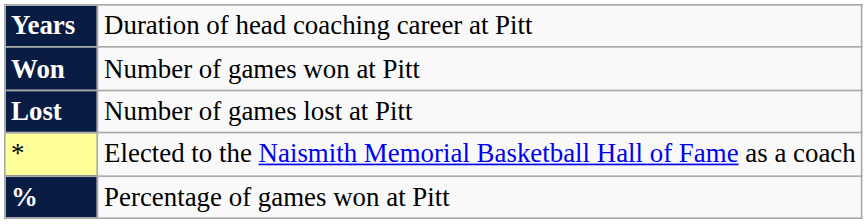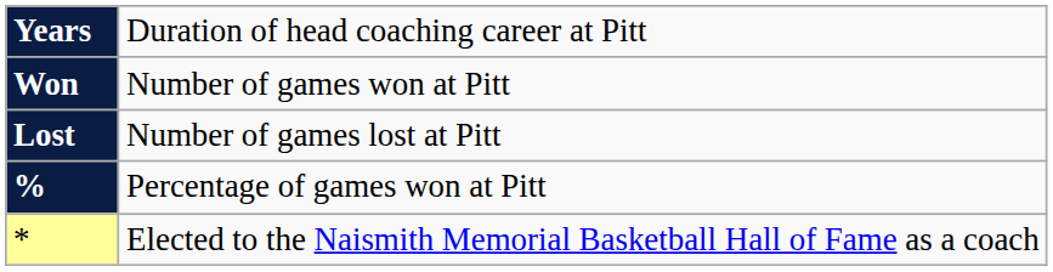 <table class="wikitable">
 <tr>
 <td style="background:#091C44; color:#FFFFFF;"><strong>Years</strong></td>
 <td>Duration of head coaching career at Pitt</td>
 </tr>
 <tr>
 <td style="background:#091C44; color:#FFFFFF;"><strong>Won</strong></td>
 <td>Number of games won at Pitt</td>
 </tr>
 <tr>
 <td style="background:#091C44; color:#FFFFFF;"><strong>Lost</strong></td>
 <td>Number of games lost at Pitt</td>
 </tr>
 <tr>
+<td style="background:#091C44; color:#FFFFFF;"><strong>%</strong></td>
+<td>Percentage of games won at Pitt</td>
+</tr>
+<tr>
 <td style="background-color:#FFFF99; border:1px solid #aaaaaa; width:3em">*</td>
 <td>Elected to the <a href='#'>Naismith Memorial Basketball Hall of Fame</a> as a coach</td>
 </tr>
-<tr>
-<td style="background:#091C44; color:#FFFFFF;"><strong>%</strong></td>
-<td>Percentage of games won at Pitt</td>
-</tr>
 </table>
